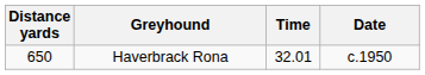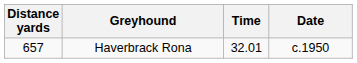 <table class="wikitable" style="font-size: 100%">
 <tr>
 <th width=50>Distance <br>yards</th>
 <th width=200>Greyhound</th>
 <th width=50>Time</th>
 <th width=100>Date</th>
 </tr>
 <tr align=center>
-<td>650</td>
+<td>657</td>
 <td>Haverbrack Rona</td>
 <td>32.01</td>
 <td>c.1950</td>
 </tr>
 </table>
